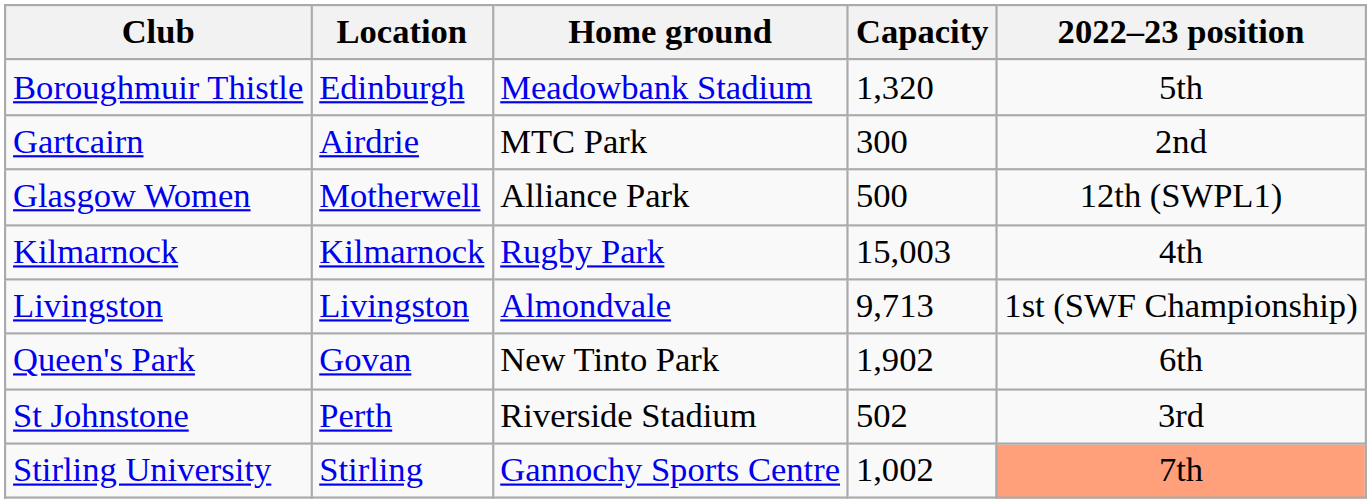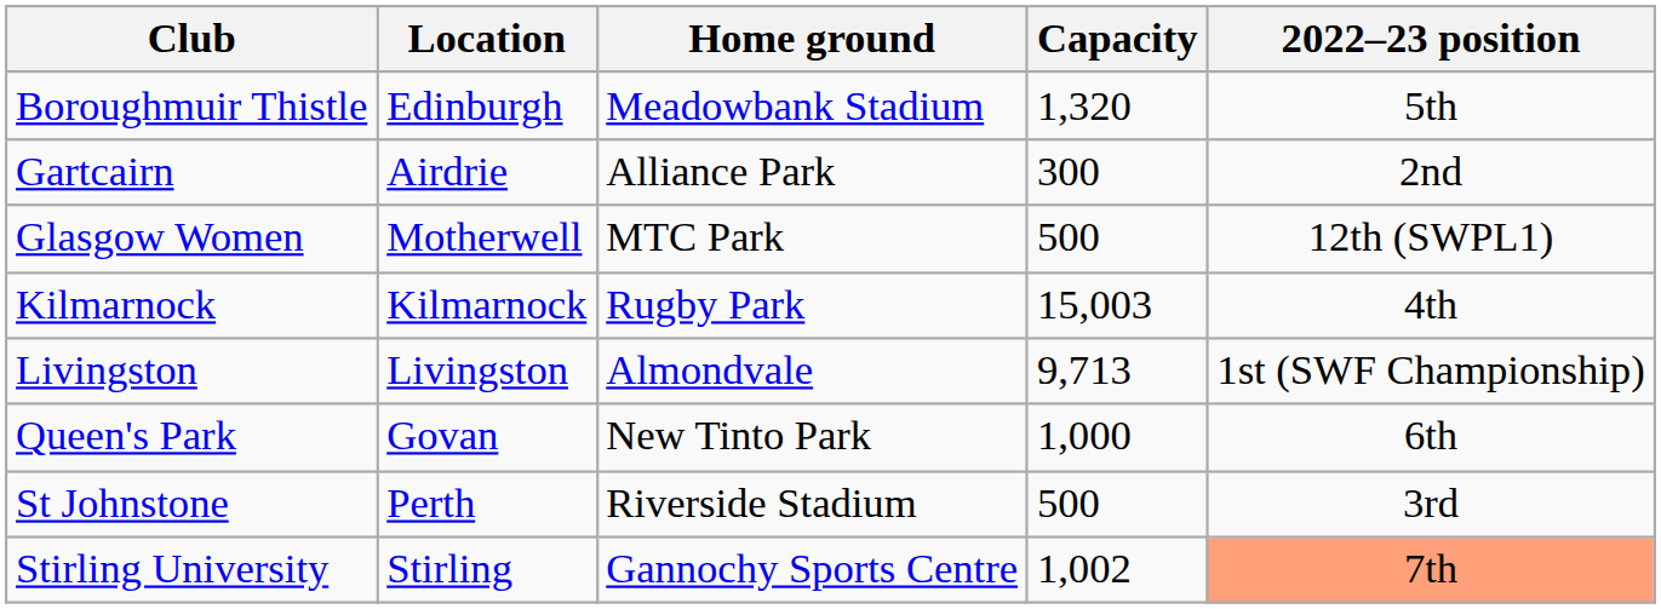 <table class="wikitable sortable">
 <tr>
 <th>Club</th>
 <th>Location</th>
 <th>Home ground</th>
 <th>Capacity</th>
 <th data-sort-type="number">2022–23 position</th>
 </tr>
 <tr>
 <td><a href='#'>Boroughmuir Thistle</a></td>
 <td><a href='#'>Edinburgh</a></td>
 <td><a href='#'>Meadowbank Stadium</a></td>
 <td>1,320</td>
 <td align=center>5th</td>
 </tr>
 <tr>
 <td><a href='#'>Gartcairn</a></td>
 <td><a href='#'>Airdrie</a></td>
-<td>MTC Park</td>
+<td>Alliance Park</td>
 <td>300</td>
 <td align=center>2nd</td>
 </tr>
 <tr>
 <td><a href='#'>Glasgow Women</a></td>
 <td><a href='#'>Motherwell</a></td>
-<td>Alliance Park</td>
+<td>MTC Park</td>
 <td>500</td>
 <td align=center>12th (SWPL1)</td>
 </tr>
 <tr>
 <td><a href='#'>Kilmarnock</a></td>
 <td><a href='#'>Kilmarnock</a></td>
 <td><a href='#'>Rugby Park</a></td>
 <td>15,003</td>
 <td align=center>4th</td>
 </tr>
 <tr>
 <td><a href='#'>Livingston</a></td>
 <td><a href='#'>Livingston</a></td>
 <td><a href='#'>Almondvale</a></td>
 <td>9,713</td>
 <td align=center>1st (SWF Championship)</td>
 </tr>
 <tr>
 <td><a href='#'>Queen's Park</a></td>
 <td><a href='#'>Govan</a></td>
 <td>New Tinto Park</td>
-<td>1,902</td>
+<td>1,000</td>
 <td align=center>6th</td>
 </tr>
 <tr>
 <td><a href='#'>St Johnstone</a></td>
 <td><a href='#'>Perth</a></td>
 <td>Riverside Stadium</td>
-<td>502</td>
+<td>500</td>
 <td align=center>3rd</td>
 </tr>
 <tr>
 <td><a href='#'>Stirling University</a></td>
 <td><a href='#'>Stirling</a></td>
 <td><a href='#'>Gannochy Sports Centre</a></td>
 <td>1,002</td>
 <td align=center style="background: lightsalmon;">7th</td>
 </tr>
 </table>
